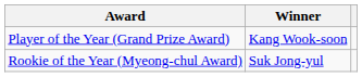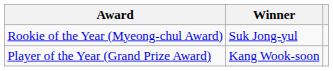 <table class="wikitable">
 <tr>
 <th>Award</th>
 <th>Winner</th>
 <th></th>
 </tr>
 <tr>
+<td><a href='#'>Rookie of the Year (Myeong-chul Award)</a></td>
+<td> <a href='#'>Suk Jong-yul</a></td>
+<td></td>
+</tr>
+<tr>
 <td><a href='#'>Player of the Year (Grand Prize Award)</a></td>
 <td> <a href='#'>Kang Wook-soon</a></td>
 <td></td>
 </tr>
-<tr>
-<td><a href='#'>Rookie of the Year (Myeong-chul Award)</a></td>
-<td> <a href='#'>Suk Jong-yul</a></td>
-<td></td>
-</tr>
 </table>
